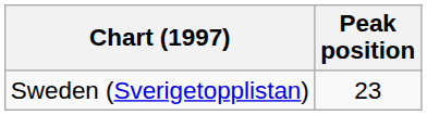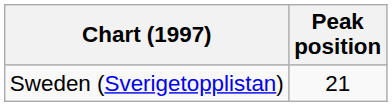 <table class="wikitable">
 <tr>
 <th>Chart (1997)</th>
 <th>Peak<br>position</th>
 </tr>
 <tr>
 <td>Sweden (<a href='#'>Sverigetopplistan</a>)</td>
-<td align="center">23</td>
+<td align="center">21</td>
 </tr>
 </table>
